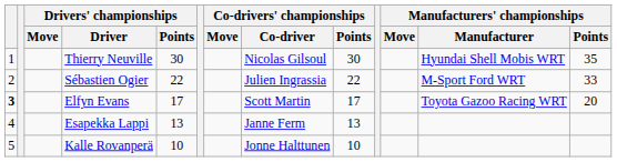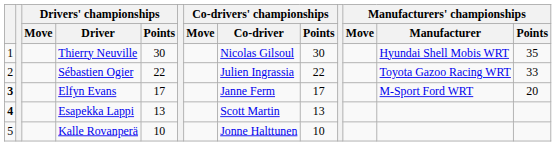 <table class="wikitable" style="font-size:85%;">
 <tr>
 <th rowspan="2"></th>
 <th rowspan="7" style="width:5px;"></th>
 <th colspan="3">Drivers' championships</th>
 <th rowspan="7" style="width:5px;"></th>
 <th colspan="3" nowrap>Co-drivers' championships</th>
 <th rowspan="7" style="width:5px;"></th>
 <th colspan="3" nowrap>Manufacturers' championships</th>
 </tr>
 <tr>
 <th>Move</th>
 <th>Driver</th>
 <th>Points</th>
 <th>Move</th>
 <th>Co-driver</th>
 <th>Points</th>
 <th>Move</th>
 <th>Manufacturer</th>
 <th>Points</th>
 </tr>
 <tr>
 <td align="center">1</td>
 <td></td>
 <td><a href='#'>Thierry Neuville</a></td>
 <td align="center">30</td>
 <td></td>
 <td><a href='#'>Nicolas Gilsoul</a></td>
 <td align="center">30</td>
 <td></td>
 <td nowrap><a href='#'>Hyundai Shell Mobis WRT</a></td>
 <td align="center">35</td>
 </tr>
 <tr>
 <td align="center">2</td>
 <td></td>
 <td><a href='#'>Sébastien Ogier</a></td>
 <td align="center">22</td>
 <td></td>
 <td><a href='#'>Julien Ingrassia</a></td>
 <td align="center">22</td>
 <td></td>
-<td><a href='#'>M-Sport Ford WRT</a></td>
+<td nowrap><a href='#'>Toyota Gazoo Racing WRT</a></td>
 <td align="center">33</td>
 </tr>
 <tr>
 <td align="center"><strong>3</strong></td>
 <td></td>
 <td><a href='#'>Elfyn Evans</a></td>
 <td align="center">17</td>
 <td></td>
-<td><a href='#'>Scott Martin</a></td>
+<td><a href='#'>Janne Ferm</a></td>
 <td align="center">17</td>
 <td></td>
-<td nowrap><a href='#'>Toyota Gazoo Racing WRT</a></td>
+<td><a href='#'>M-Sport Ford WRT</a></td>
 <td align="center">20</td>
 </tr>
 <tr>
-<td align="center">4</td>
+<td align="center"><strong>4</strong></td>
 <td></td>
 <td><a href='#'>Esapekka Lappi</a></td>
 <td align="center">13</td>
 <td></td>
-<td><a href='#'>Janne Ferm</a></td>
+<td><a href='#'>Scott Martin</a></td>
 <td align="center">13</td>
 <td></td>
 <td></td>
 <td></td>
 </tr>
 <tr>
 <td align="center">5</td>
 <td></td>
 <td nowrap><a href='#'>Kalle Rovanperä</a></td>
 <td align="center">10</td>
 <td></td>
 <td nowrap><a href='#'>Jonne Halttunen</a></td>
 <td align="center">10</td>
 <td></td>
 <td></td>
 <td></td>
 </tr>
 </table>
